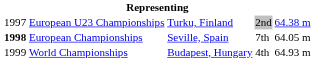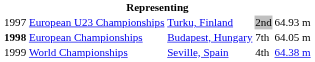 <table>
 <tr>
 <th colspan="5">Representing </th>
 </tr>
 <tr>
 <td>1997</td>
 <td><a href='#'>European U23 Championships</a></td>
 <td><a href='#'>Turku, Finland</a></td>
 <td bgcolor="silver">2nd</td>
-<td><a href='#'>64.38 m</a></td>
+<td>64.93 m</td>
 </tr>
 <tr>
 <td><strong>1998</strong></td>
 <td><a href='#'>European Championships</a></td>
-<td><a href='#'>Seville, Spain</a></td>
+<td><a href='#'>Budapest, Hungary</a></td>
 <td>7th</td>
 <td>64.05 m</td>
 </tr>
 <tr>
 <td>1999</td>
 <td><a href='#'>World Championships</a></td>
-<td><a href='#'>Budapest, Hungary</a></td>
+<td><a href='#'>Seville, Spain</a></td>
 <td>4th</td>
-<td>64.93 m</td>
+<td><a href='#'>64.38 m</a></td>
 </tr>
 </table>
